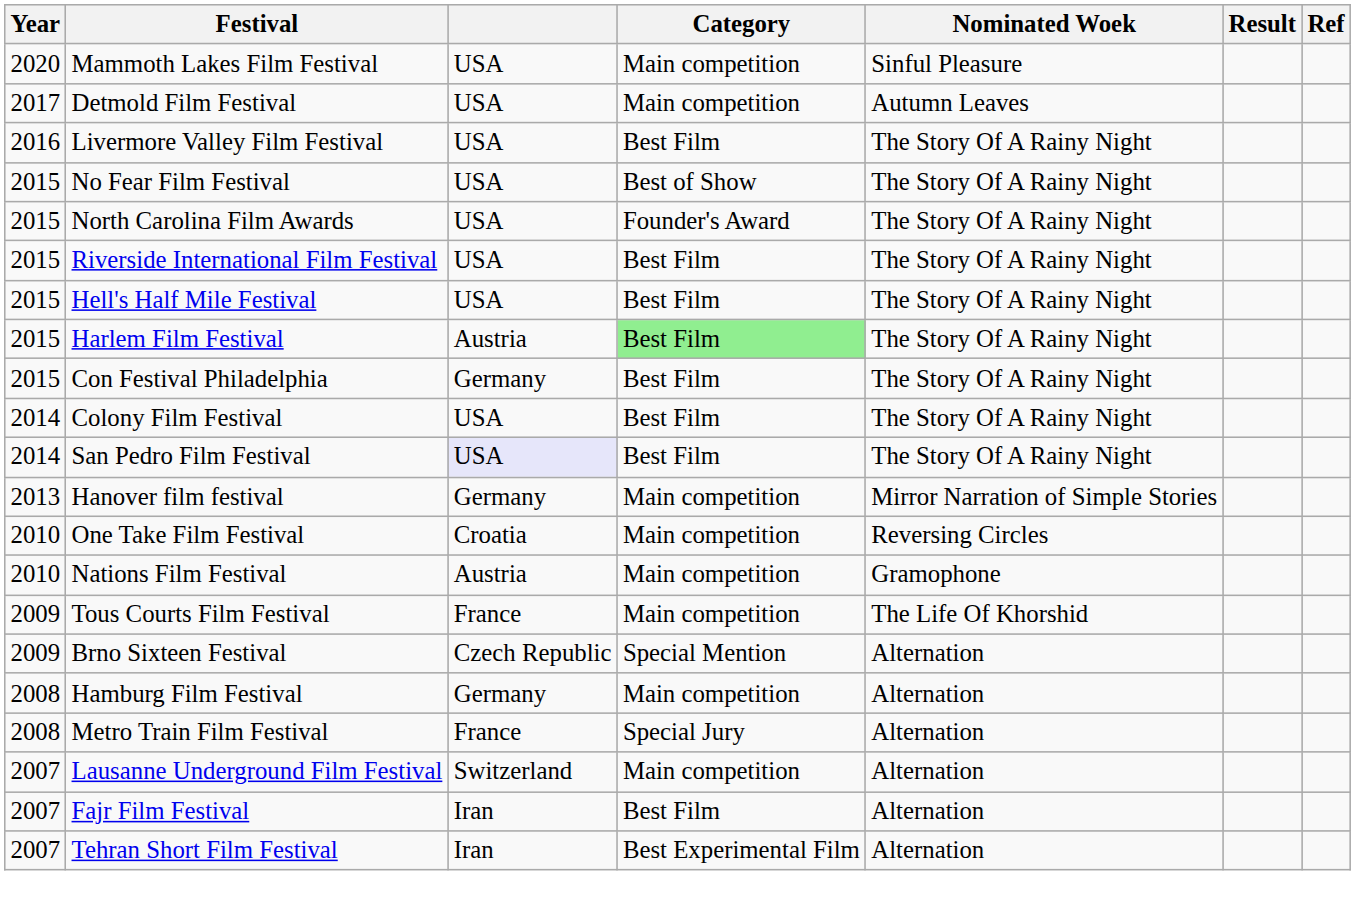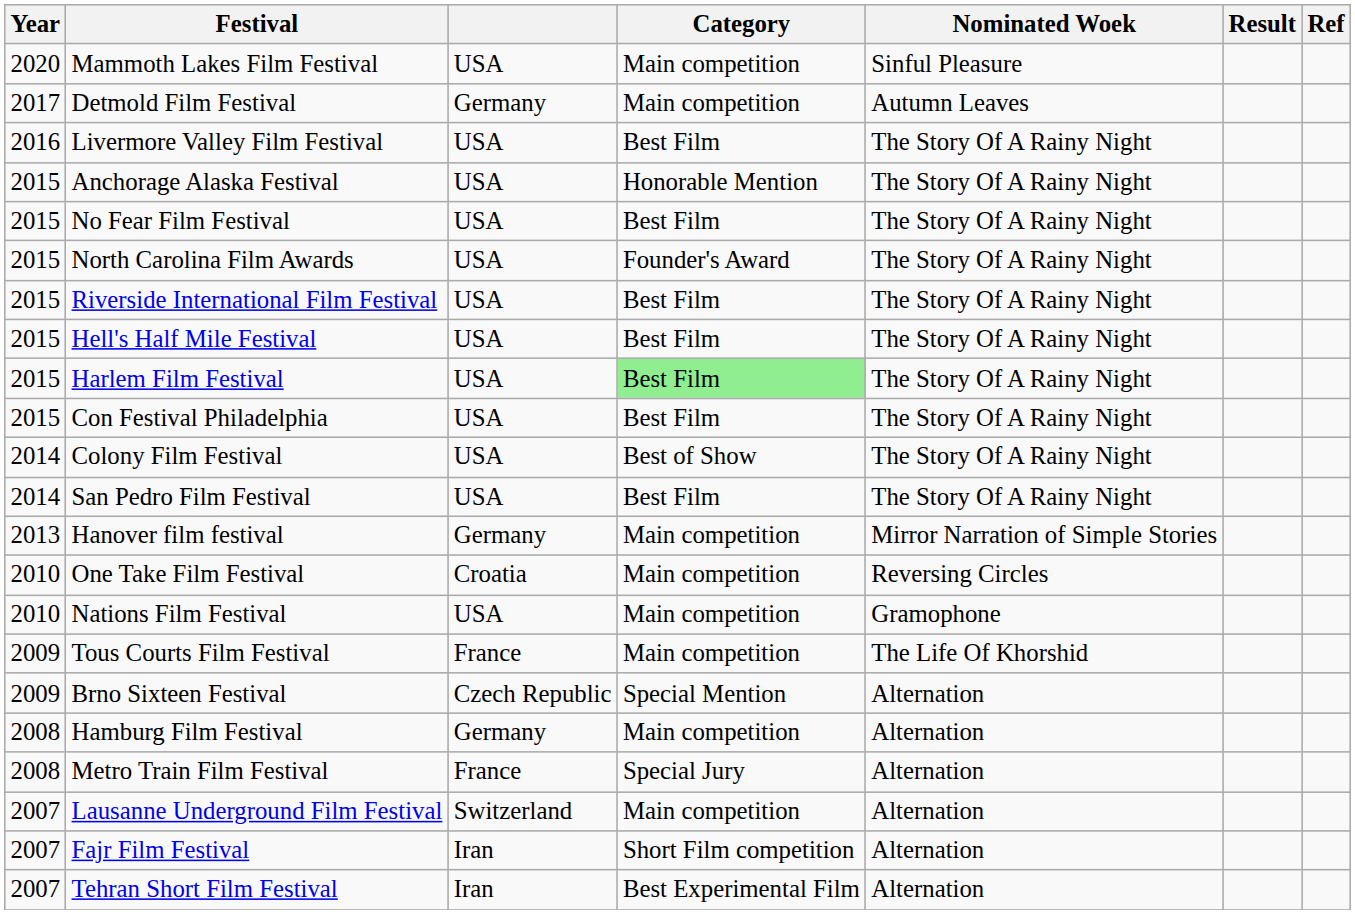 <table class="wikitable sortable">
 <tr>
 <th>Year</th>
 <th>Festival</th>
 <th></th>
 <th>Category</th>
 <th>Nominated Woek</th>
 <th>Result</th>
 <th>Ref</th>
 </tr>
 <tr>
 <td>2020</td>
 <td>Mammoth Lakes Film Festival</td>
 <td>USA</td>
 <td>Main competition</td>
 <td>Sinful Pleasure</td>
 <td></td>
 <td></td>
 </tr>
 <tr>
 <td>2017</td>
 <td>Detmold Film Festival</td>
-<td>USA</td>
+<td>Germany</td>
 <td>Main competition</td>
 <td>Autumn Leaves</td>
 <td></td>
 <td></td>
 </tr>
 <tr>
 <td>2016</td>
 <td>Livermore Valley Film Festival</td>
 <td>USA</td>
 <td>Best Film</td>
 <td>The Story Of A Rainy Night</td>
 <td></td>
 <td></td>
 </tr>
 <tr>
 <td>2015</td>
+<td>Anchorage Alaska Festival</td>
+<td>USA</td>
+<td>Honorable Mention</td>
+<td>The Story Of A Rainy Night</td>
+<td></td>
+<td></td>
+</tr>
+<tr>
+<td>2015</td>
 <td>No Fear Film Festival</td>
 <td>USA</td>
-<td>Best of Show</td>
+<td>Best Film</td>
 <td>The Story Of A Rainy Night</td>
 <td></td>
 <td></td>
 </tr>
 <tr>
 <td>2015</td>
 <td>North Carolina Film Awards</td>
 <td>USA</td>
 <td>Founder's Award</td>
 <td>The Story Of A Rainy Night</td>
 <td></td>
 <td></td>
 </tr>
 <tr>
 <td>2015</td>
 <td><a href='#'>Riverside International Film Festival</a></td>
 <td>USA</td>
 <td>Best Film</td>
 <td>The Story Of A Rainy Night</td>
 <td></td>
 <td></td>
 </tr>
 <tr>
 <td>2015</td>
 <td><a href='#'>Hell's Half Mile Festival</a></td>
 <td>USA</td>
 <td>Best Film</td>
 <td>The Story Of A Rainy Night</td>
 <td></td>
 <td></td>
 </tr>
 <tr>
 <td>2015</td>
 <td><a href='#'>Harlem Film Festival</a></td>
-<td>Austria</td>
+<td>USA</td>
 <td style="background: lightgreen;">Best Film</td>
 <td>The Story Of A Rainy Night</td>
 <td></td>
 <td></td>
 </tr>
 <tr>
 <td>2015</td>
 <td>Con Festival Philadelphia</td>
-<td>Germany</td>
+<td>USA</td>
 <td>Best Film</td>
 <td>The Story Of A Rainy Night</td>
 <td></td>
 <td></td>
 </tr>
 <tr>
 <td>2014</td>
 <td>Colony Film Festival</td>
 <td>USA</td>
-<td>Best Film</td>
+<td>Best of Show</td>
 <td>The Story Of A Rainy Night</td>
 <td></td>
 <td></td>
 </tr>
 <tr>
 <td>2014</td>
 <td>San Pedro Film Festival</td>
-<td style="background: lavender;">USA</td>
+<td>USA</td>
 <td>Best Film</td>
 <td>The Story Of A Rainy Night</td>
 <td></td>
 <td></td>
 </tr>
 <tr>
 <td>2013</td>
 <td>Hanover  film festival</td>
 <td>Germany</td>
 <td>Main competition</td>
 <td>Mirror Narration of Simple Stories</td>
 <td></td>
 <td></td>
 </tr>
 <tr>
 <td>2010</td>
 <td>One Take Film Festival</td>
 <td>Croatia</td>
 <td>Main competition</td>
 <td>Reversing Circles</td>
 <td></td>
 <td></td>
 </tr>
 <tr>
 <td>2010</td>
 <td>Nations Film Festival</td>
-<td>Austria</td>
+<td>USA</td>
 <td>Main competition</td>
 <td>Gramophone</td>
 <td></td>
 <td></td>
 </tr>
 <tr>
 <td>2009</td>
 <td>Tous Courts Film Festival</td>
 <td>France</td>
 <td>Main competition</td>
 <td>The Life Of Khorshid</td>
 <td></td>
 <td></td>
 </tr>
 <tr>
 <td>2009</td>
 <td>Brno Sixteen Festival</td>
 <td>Czech Republic</td>
 <td>Special Mention</td>
 <td>Alternation</td>
 <td></td>
 <td></td>
 </tr>
 <tr>
 <td>2008</td>
 <td>Hamburg Film Festival</td>
 <td>Germany</td>
 <td>Main competition</td>
 <td>Alternation</td>
 <td></td>
 <td></td>
 </tr>
 <tr>
 <td>2008</td>
 <td>Metro Train Film Festival</td>
 <td>France</td>
 <td>Special Jury</td>
 <td>Alternation</td>
 <td></td>
 <td></td>
 </tr>
 <tr>
 <td>2007</td>
 <td><a href='#'>Lausanne Underground Film Festival</a></td>
 <td>Switzerland</td>
 <td>Main competition</td>
 <td>Alternation</td>
 <td></td>
 <td></td>
 </tr>
 <tr>
 <td>2007</td>
 <td><a href='#'>Fajr Film Festival</a></td>
 <td>Iran</td>
-<td>Best Film</td>
+<td>Short Film competition</td>
 <td>Alternation</td>
 <td></td>
 <td></td>
 </tr>
 <tr>
 <td>2007</td>
 <td><a href='#'>Tehran Short Film Festival</a></td>
 <td>Iran</td>
 <td>Best Experimental Film</td>
 <td>Alternation</td>
 <td></td>
 <td></td>
 </tr>
 </table>
